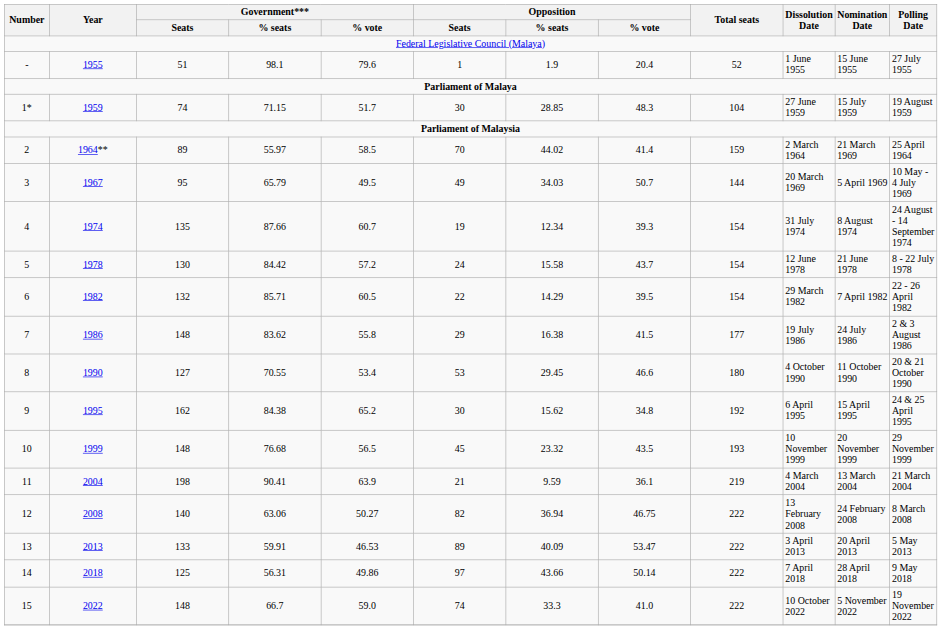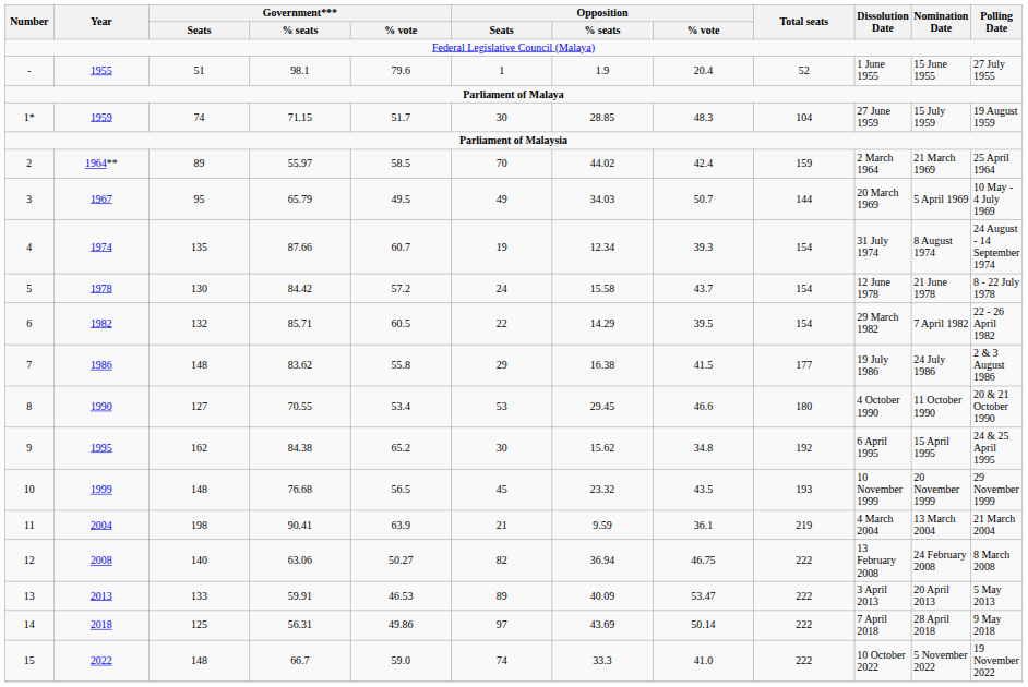 <table class="wikitable sortable tpl-blanktable" align=center width=95%>
 <tr>
 <th width=5% rowspan=2>Number</th>
 <th width=11% rowspan=2>Year</th>
 <th colspan=3>Government***</th>
 <th colspan=3>Opposition</th>
 <th width=12% rowspan=2>Total seats</th>
 <th rowspan="2">Dissolution  Date</th>
 <th rowspan="2">Nomination<br>Date</th>
 <th rowspan="2">Polling Date</th>
 </tr>
 <tr>
 <th width=12%>Seats</th>
 <th width=12%>% seats</th>
 <th width=12%>% vote</th>
 <th width=12%>Seats</th>
 <th width=12%>% seats</th>
 <th width=12%>% vote</th>
 </tr>
 <tr>
 <td align="center" colspan="12"><a href='#'>Federal Legislative Council (Malaya)</a></td>
 </tr>
 <tr>
 <td align="center">-</td>
 <td align="center"><a href='#'>1955</a></td>
 <td align="center">51</td>
 <td align="center">98.1</td>
 <td align="center">79.6</td>
 <td align="center">1</td>
 <td align="center">1.9</td>
 <td align="center">20.4</td>
 <td align="center">52</td>
 <td>1 June 1955</td>
 <td>15 June 1955</td>
 <td>27 July 1955</td>
 </tr>
 <tr>
 <td align="center" colspan="12"><strong>Parliament of Malaya</strong></td>
 </tr>
 <tr>
 <td align="center">1*</td>
 <td align="center"><a href='#'>1959</a></td>
 <td align="center">74</td>
 <td align="center">71.15</td>
 <td align="center">51.7</td>
 <td align="center">30</td>
 <td align="center">28.85</td>
 <td align="center">48.3</td>
 <td align="center">104</td>
 <td>27 June 1959</td>
 <td>15 July 1959</td>
 <td>19 August 1959</td>
 </tr>
 <tr>
 <td align="center" colspan="12"><strong>Parliament of Malaysia</strong></td>
 </tr>
 <tr>
 <td align="center">2</td>
 <td align="center"><a href='#'>1964</a>**</td>
 <td align="center">89</td>
 <td align="center">55.97</td>
 <td align="center">58.5</td>
 <td align="center">70</td>
 <td align="center">44.02</td>
-<td align="center">41.4</td>
+<td align="center">42.4</td>
 <td align="center">159</td>
 <td>2 March 1964</td>
 <td>21 March 1969</td>
 <td>25 April 1964</td>
 </tr>
 <tr>
 <td align="center">3</td>
 <td align="center"><a href='#'>1967</a></td>
 <td align="center">95</td>
 <td align="center">65.79</td>
 <td align="center">49.5</td>
 <td align="center">49</td>
 <td align="center">34.03</td>
 <td align="center">50.7</td>
 <td align="center">144</td>
 <td>20 March 1969</td>
 <td>5 April 1969</td>
 <td>10 May - 4 July 1969</td>
 </tr>
 <tr>
 <td align="center">4</td>
 <td align="center"><a href='#'>1974</a></td>
 <td align="center">135</td>
 <td align="center">87.66</td>
 <td align="center">60.7</td>
 <td align="center">19</td>
 <td align="center">12.34</td>
 <td align="center">39.3</td>
 <td align="center">154</td>
 <td>31 July 1974</td>
 <td>8 August 1974</td>
 <td>24 August - 14 September 1974</td>
 </tr>
 <tr>
 <td align="center">5</td>
 <td align="center"><a href='#'>1978</a></td>
 <td align="center">130</td>
 <td align="center">84.42</td>
 <td align="center">57.2</td>
 <td align="center">24</td>
 <td align="center">15.58</td>
 <td align="center">43.7</td>
 <td align="center">154</td>
 <td>12 June 1978</td>
 <td>21 June 1978</td>
 <td>8 - 22 July 1978</td>
 </tr>
 <tr>
 <td align="center">6</td>
 <td align="center"><a href='#'>1982</a></td>
 <td align="center">132</td>
 <td align="center">85.71</td>
 <td align="center">60.5</td>
 <td align="center">22</td>
 <td align="center">14.29</td>
 <td align="center">39.5</td>
 <td align="center">154</td>
 <td>29 March 1982</td>
 <td>7 April 1982</td>
 <td>22 - 26 April 1982</td>
 </tr>
 <tr>
 <td align=center>7</td>
 <td align=center><a href='#'>1986</a></td>
 <td align=center>148</td>
 <td align=center>83.62</td>
 <td align=center>55.8</td>
 <td align=center>29</td>
 <td align=center>16.38</td>
 <td align=center>41.5</td>
 <td align=center>177</td>
 <td>19 July 1986</td>
 <td>24 July 1986</td>
 <td>2 & 3 August 1986</td>
 </tr>
 <tr>
 <td align=center>8</td>
 <td align=center><a href='#'>1990</a></td>
 <td align=center>127</td>
 <td align=center>70.55</td>
 <td align=center>53.4</td>
 <td align=center>53</td>
 <td align=center>29.45</td>
 <td align=center>46.6</td>
 <td align=center>180</td>
 <td>4 October 1990</td>
 <td>11 October 1990</td>
 <td>20 & 21 October 1990</td>
 </tr>
 <tr>
 <td align="center">9</td>
 <td align="center"><a href='#'>1995</a></td>
 <td align="center">162</td>
 <td align="center">84.38</td>
 <td align="center">65.2</td>
 <td align="center">30</td>
 <td align="center">15.62</td>
 <td align="center">34.8</td>
 <td align="center">192</td>
 <td>6 April 1995</td>
 <td>15 April 1995</td>
 <td>24 & 25 April 1995</td>
 </tr>
 <tr>
 <td align="center">10</td>
 <td align="center"><a href='#'>1999</a></td>
 <td align="center">148</td>
 <td align="center">76.68</td>
 <td align="center">56.5</td>
 <td align="center">45</td>
 <td align="center">23.32</td>
 <td align="center">43.5</td>
 <td align="center">193</td>
 <td>10 November 1999</td>
 <td>20 November 1999</td>
 <td>29 November 1999</td>
 </tr>
 <tr>
 <td align="center">11</td>
 <td align="center"><a href='#'>2004</a></td>
 <td align="center">198</td>
 <td align="center">90.41</td>
 <td align="center">63.9</td>
 <td align="center">21</td>
 <td align="center">9.59</td>
 <td align="center">36.1</td>
 <td align="center">219</td>
 <td>4 March 2004</td>
 <td>13 March 2004</td>
 <td>21 March 2004</td>
 </tr>
 <tr>
 <td align="center">12</td>
 <td align="center"><a href='#'>2008</a></td>
 <td align="center">140</td>
 <td align="center">63.06</td>
 <td align="center">50.27</td>
 <td align="center">82</td>
 <td align="center">36.94</td>
 <td align="center">46.75</td>
 <td align="center">222</td>
 <td>13 February 2008</td>
 <td>24 February 2008</td>
 <td>8 March 2008</td>
 </tr>
 <tr>
 <td align="center">13</td>
 <td align="center"><a href='#'>2013</a></td>
 <td align="center">133</td>
 <td align="center">59.91</td>
 <td align="center">46.53</td>
 <td align="center">89</td>
 <td align="center">40.09</td>
 <td align="center">53.47</td>
 <td align="center">222</td>
 <td>3 April 2013</td>
 <td>20 April 2013</td>
 <td>5 May 2013</td>
 </tr>
 <tr>
 <td align="center">14</td>
 <td align="center"><a href='#'>2018</a></td>
 <td align="center">125</td>
 <td align="center">56.31</td>
 <td align="center">49.86</td>
 <td align="center">97</td>
-<td align="center">43.66</td>
+<td align="center">43.69</td>
 <td align="center">50.14</td>
 <td align="center">222</td>
 <td>7 April 2018</td>
 <td>28 April 2018</td>
 <td>9 May 2018</td>
 </tr>
 <tr>
 <td align="center">15</td>
 <td align="center"><a href='#'>2022</a></td>
 <td align="center">148</td>
 <td align="center">66.7</td>
 <td align="center">59.0</td>
 <td align="center">74</td>
 <td align="center">33.3</td>
 <td align="center">41.0</td>
 <td align="center">222</td>
 <td>10 October 2022</td>
 <td>5 November 2022</td>
 <td>19 November 2022</td>
 </tr>
 <tr>
 </tr>
 </table>
